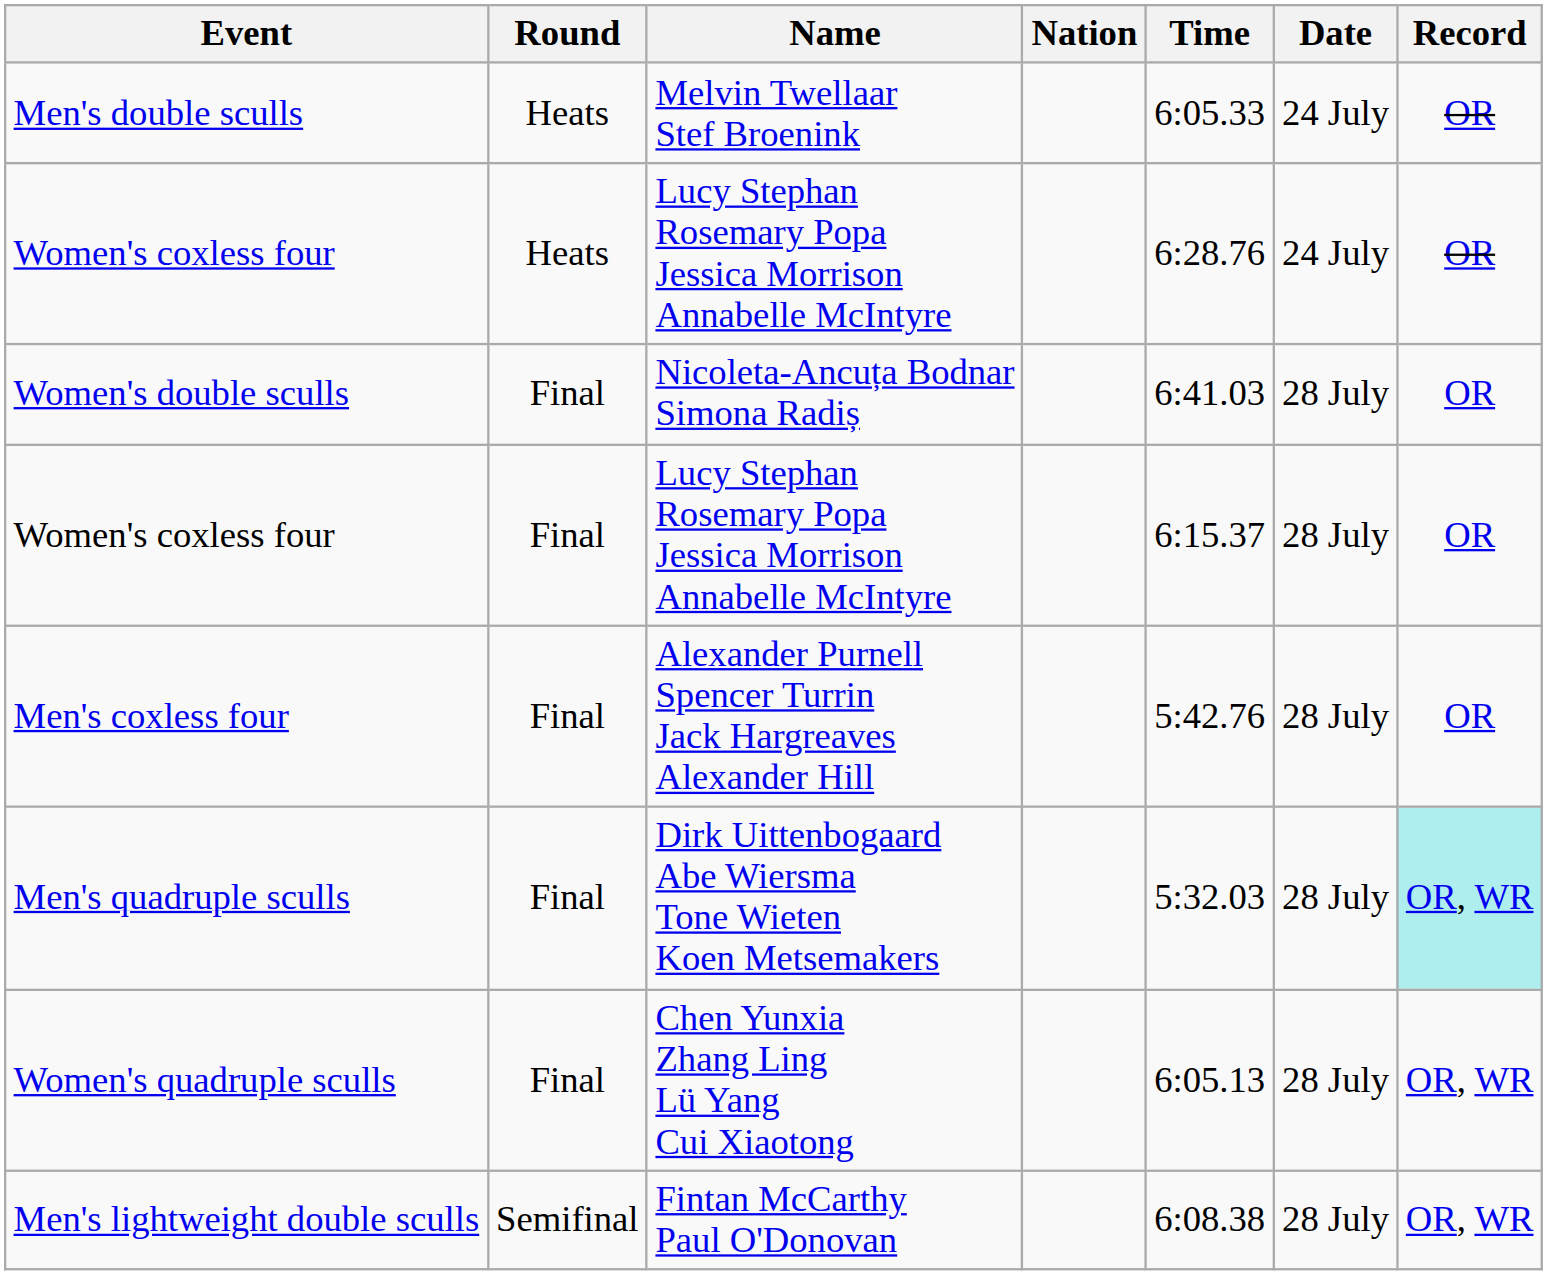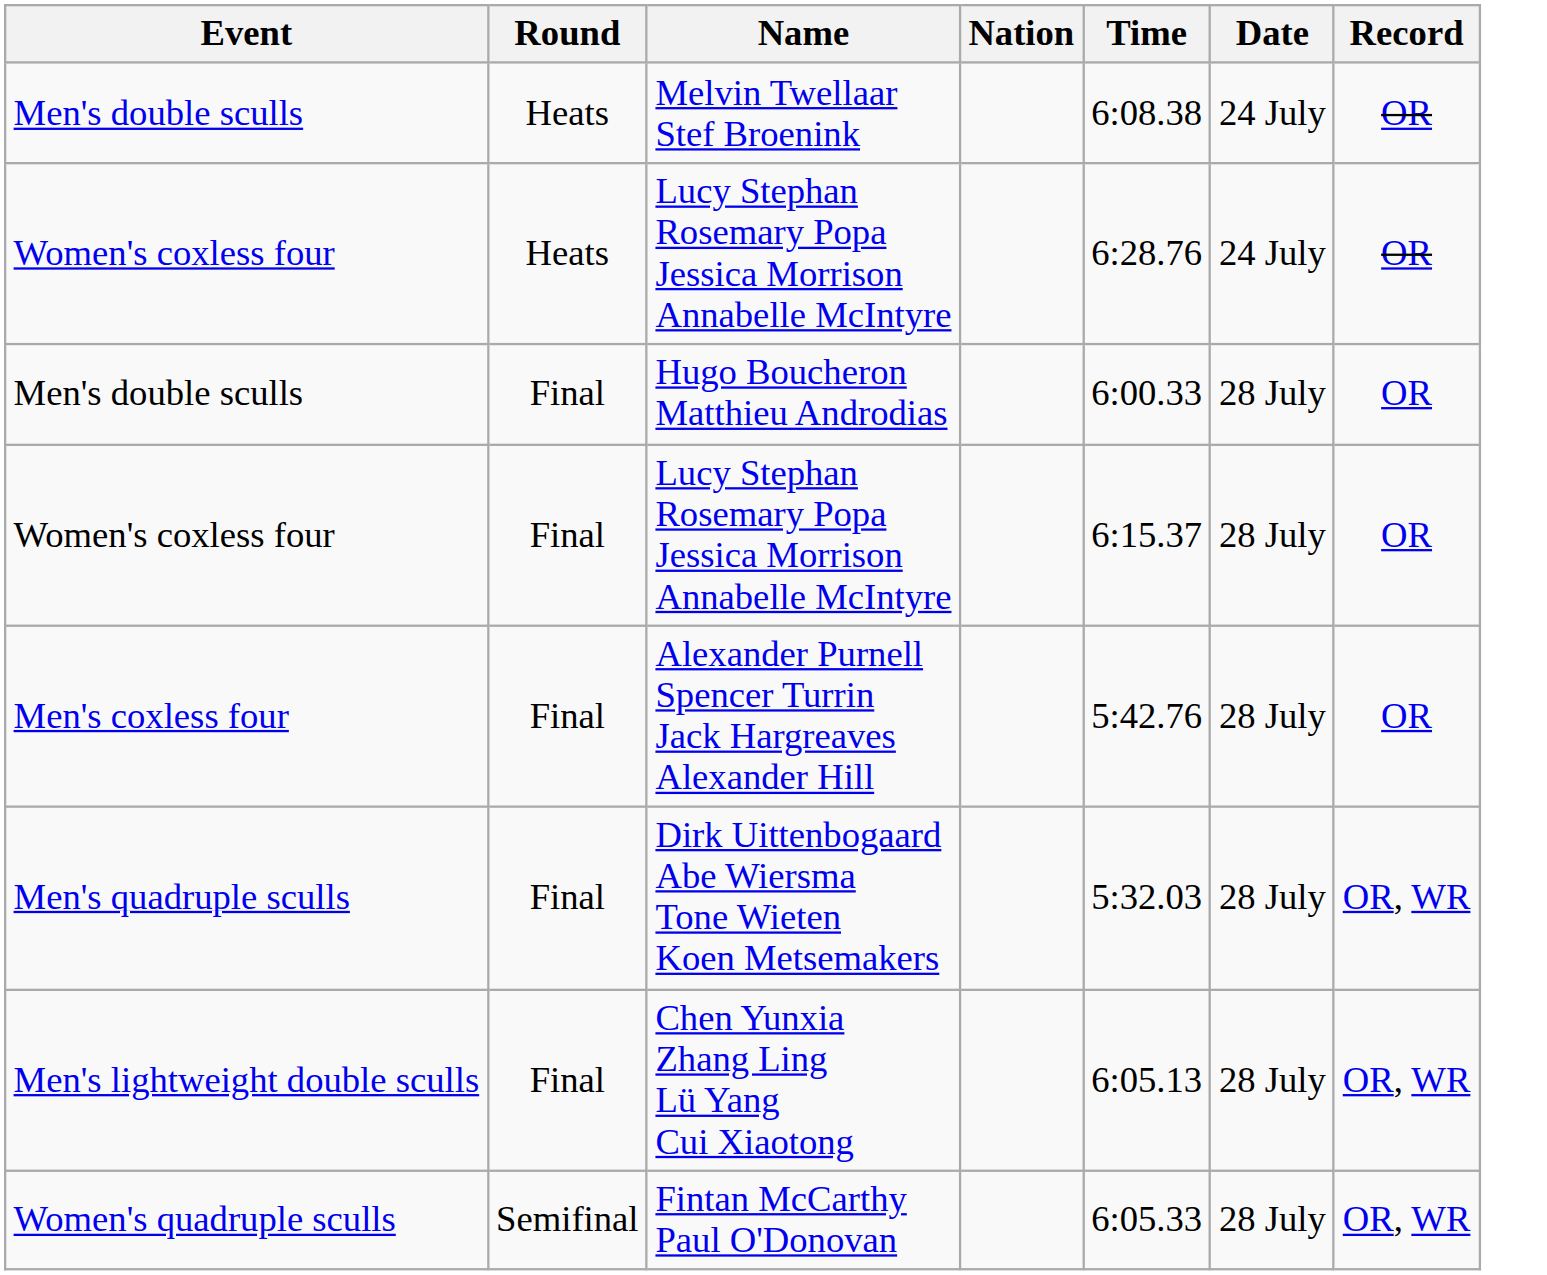 <table class="wikitable">
 <tr>
 <th>Event</th>
 <th>Round</th>
 <th>Name</th>
 <th>Nation</th>
 <th>Time</th>
 <th>Date</th>
 <th>Record</th>
 </tr>
 <tr>
 <td><a href='#'>Men's double sculls</a></td>
 <td align=center>Heats</td>
 <td><a href='#'>Melvin Twellaar</a><br><a href='#'>Stef Broenink</a></td>
 <td></td>
-<td>6:05.33</td>
+<td>6:08.38</td>
 <td>24 July</td>
 <td align=center><s><a href='#'>OR</a></s></td>
 </tr>
 <tr>
 <td><a href='#'>Women's coxless four</a></td>
 <td align=center>Heats</td>
 <td><a href='#'>Lucy Stephan</a><br><a href='#'>Rosemary Popa</a><br><a href='#'>Jessica Morrison</a><br><a href='#'>Annabelle McIntyre</a></td>
 <td></td>
 <td>6:28.76</td>
 <td>24 July</td>
 <td align=center><s><a href='#'>OR</a></s></td>
 </tr>
 <tr>
-<td><a href='#'>Women's double sculls</a></td>
+<td>Men's double sculls</td>
 <td align=center>Final</td>
-<td><a href='#'>Nicoleta-Ancuța Bodnar</a><br><a href='#'>Simona Radiș</a></td>
+<td><a href='#'>Hugo Boucheron</a><br><a href='#'>Matthieu Androdias</a></td>
 <td></td>
-<td>6:41.03</td>
+<td>6:00.33</td>
 <td>28 July</td>
 <td align=center><a href='#'>OR</a></td>
 </tr>
 <tr>
 <td>Women's coxless four</td>
 <td align=center>Final</td>
 <td><a href='#'>Lucy Stephan</a><br><a href='#'>Rosemary Popa</a><br><a href='#'>Jessica Morrison</a><br><a href='#'>Annabelle McIntyre</a></td>
 <td></td>
 <td>6:15.37</td>
 <td>28 July</td>
 <td align=center><a href='#'>OR</a></td>
 </tr>
 <tr>
 <td><a href='#'>Men's coxless four</a></td>
 <td align=center>Final</td>
 <td><a href='#'>Alexander Purnell</a><br><a href='#'>Spencer Turrin</a><br><a href='#'>Jack Hargreaves</a><br><a href='#'>Alexander Hill</a></td>
 <td></td>
 <td>5:42.76</td>
 <td>28 July</td>
 <td align=center><a href='#'>OR</a></td>
 </tr>
 <tr>
 <td><a href='#'>Men's quadruple sculls</a></td>
 <td align=center>Final</td>
 <td><a href='#'>Dirk Uittenbogaard</a><br><a href='#'>Abe Wiersma</a><br><a href='#'>Tone Wieten</a><br><a href='#'>Koen Metsemakers</a></td>
 <td></td>
 <td>5:32.03</td>
 <td>28 July</td>
-<td align=center style="background: paleturquoise;"><a href='#'>OR</a>, <a href='#'>WR</a></td>
+<td align=center><a href='#'>OR</a>, <a href='#'>WR</a></td>
 </tr>
 <tr>
-<td><a href='#'>Women's quadruple sculls</a></td>
+<td><a href='#'>Men's lightweight double sculls</a></td>
 <td align=center>Final</td>
 <td><a href='#'>Chen Yunxia</a><br><a href='#'>Zhang Ling</a><br><a href='#'>Lü Yang</a><br><a href='#'>Cui Xiaotong</a></td>
 <td></td>
 <td>6:05.13</td>
 <td>28 July</td>
 <td align=center><a href='#'>OR</a>, <a href='#'>WR</a></td>
 </tr>
 <tr>
-<td><a href='#'>Men's lightweight double sculls</a></td>
+<td><a href='#'>Women's quadruple sculls</a></td>
 <td align=center>Semifinal</td>
 <td><a href='#'>Fintan McCarthy</a><br><a href='#'>Paul O'Donovan</a></td>
 <td></td>
-<td>6:08.38</td>
+<td>6:05.33</td>
 <td>28 July</td>
 <td align=center><a href='#'>OR</a>, <a href='#'>WR</a></td>
 </tr>
 </table>
